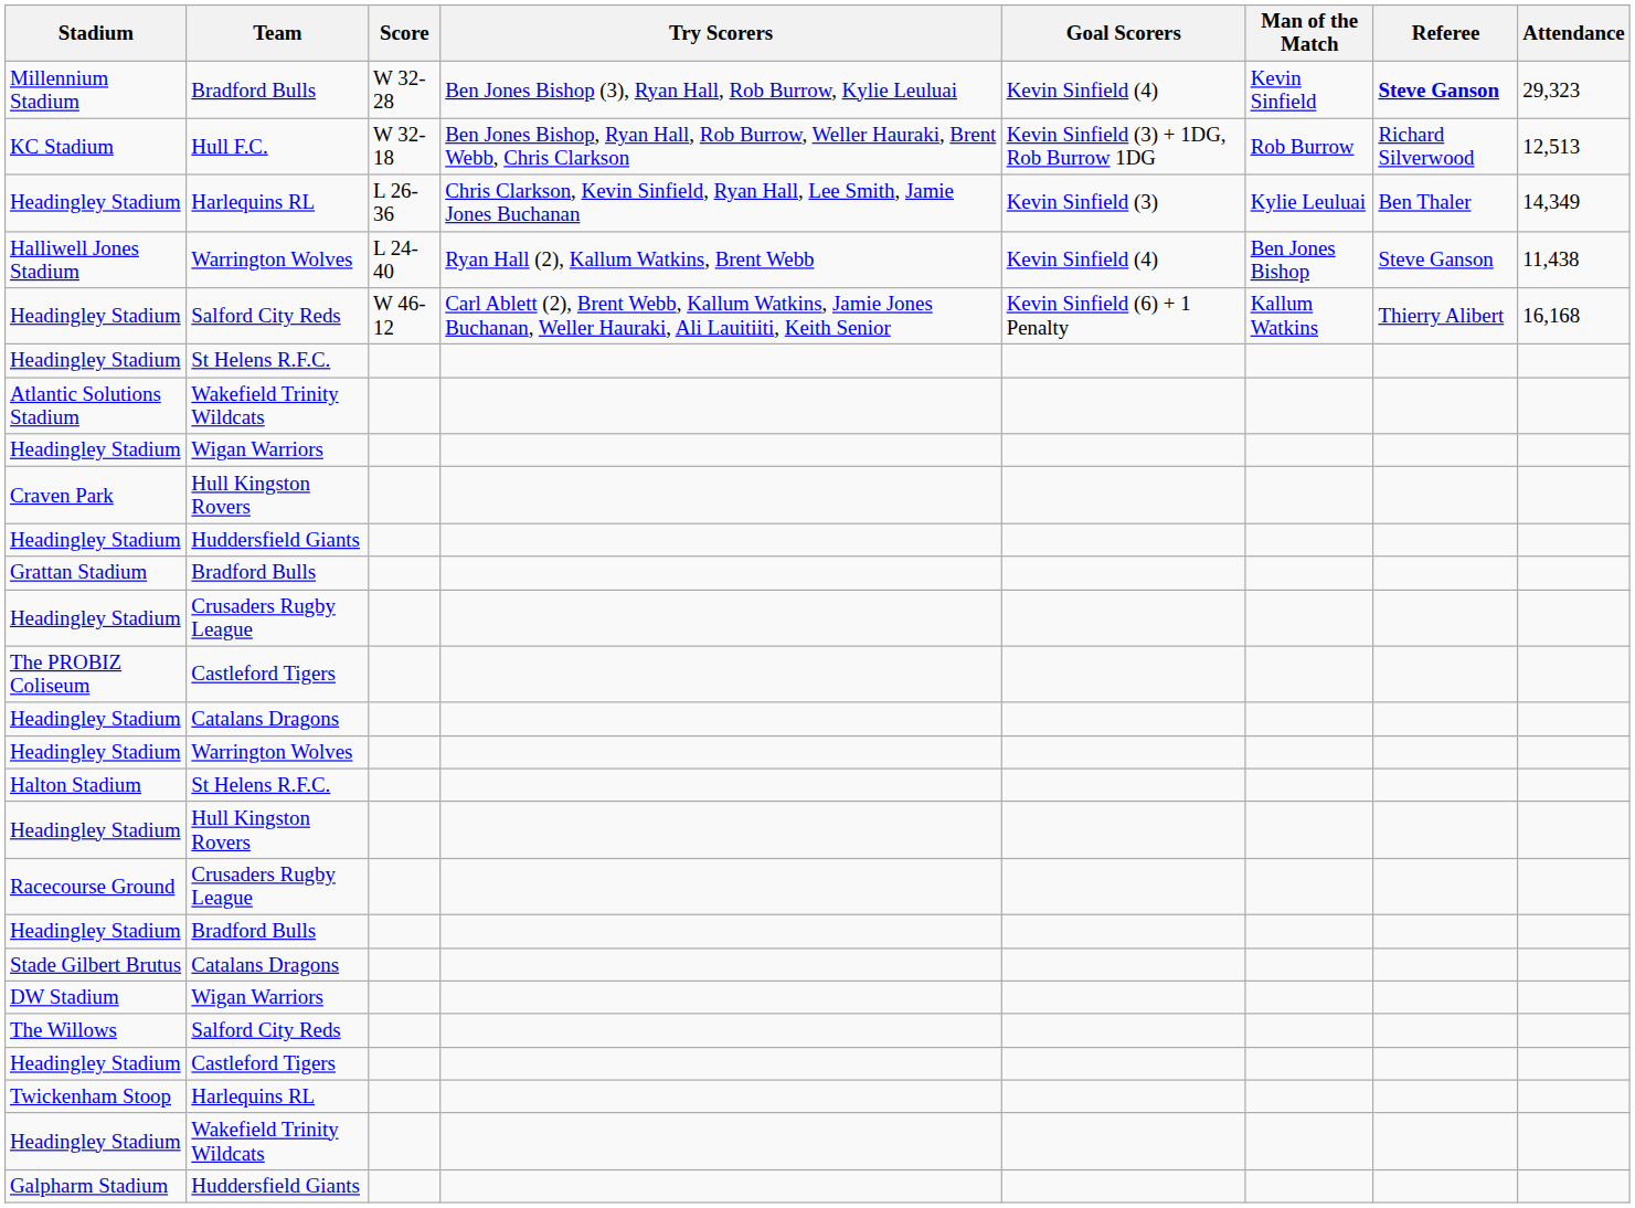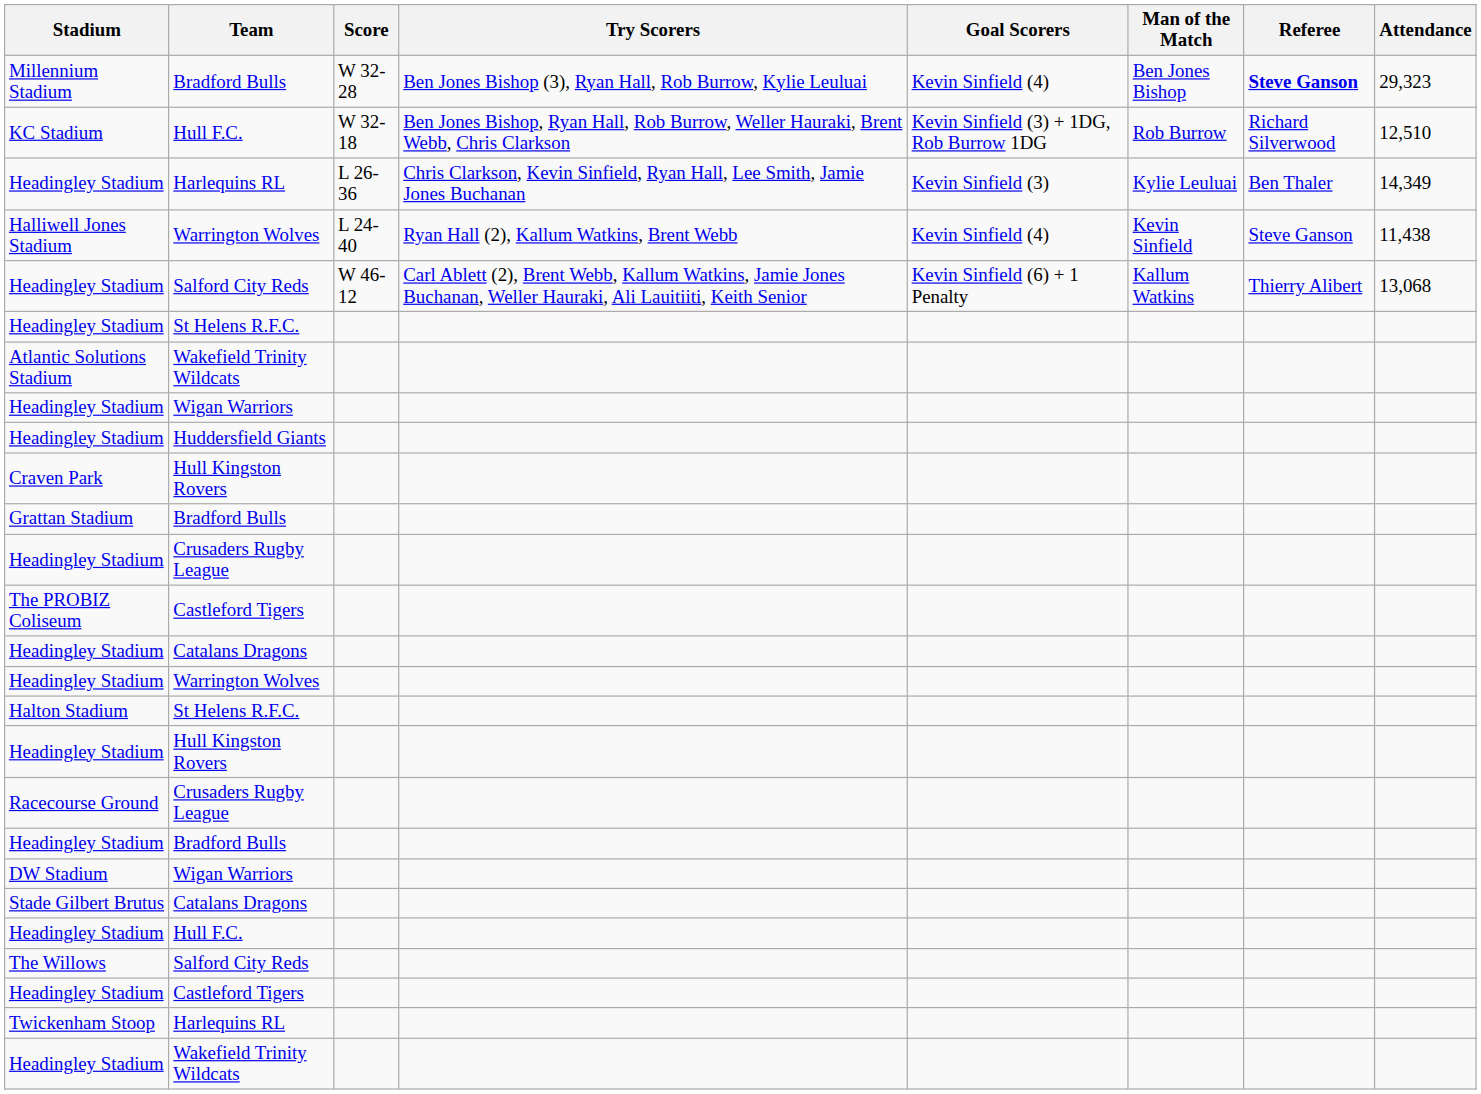 <table class="wikitable">
 <tr>
 <th>Stadium</th>
 <th>Team</th>
 <th>Score</th>
 <th>Try Scorers</th>
 <th>Goal Scorers</th>
 <th>Man of the Match</th>
 <th>Referee</th>
 <th>Attendance</th>
 </tr>
 <tr>
 <td><a href='#'>Millennium Stadium</a></td>
 <td><a href='#'>Bradford Bulls</a></td>
 <td>W 32-28</td>
 <td><a href='#'>Ben Jones Bishop</a> (3), <a href='#'>Ryan Hall</a>, <a href='#'>Rob Burrow</a>, <a href='#'>Kylie Leuluai</a></td>
 <td><a href='#'>Kevin Sinfield</a> (4)</td>
-<td><a href='#'>Kevin Sinfield</a></td>
+<td><a href='#'>Ben Jones Bishop</a></td>
 <td><strong><a href='#'>Steve Ganson</a></strong></td>
 <td>29,323</td>
 </tr>
 <tr>
 <td><a href='#'>KC Stadium</a></td>
 <td><a href='#'>Hull F.C.</a></td>
 <td>W 32-18</td>
 <td><a href='#'>Ben Jones Bishop</a>, <a href='#'>Ryan Hall</a>, <a href='#'>Rob Burrow</a>, <a href='#'>Weller Hauraki</a>, <a href='#'>Brent Webb</a>, <a href='#'>Chris Clarkson</a></td>
 <td><a href='#'>Kevin Sinfield</a> (3) + 1DG, <a href='#'>Rob Burrow</a> 1DG</td>
 <td><a href='#'>Rob Burrow</a></td>
 <td><a href='#'>Richard Silverwood</a></td>
-<td>12,513</td>
+<td>12,510</td>
 </tr>
 <tr>
 <td><a href='#'>Headingley Stadium</a></td>
 <td><a href='#'>Harlequins RL</a></td>
 <td>L 26-36</td>
 <td><a href='#'>Chris Clarkson</a>, <a href='#'>Kevin Sinfield</a>, <a href='#'>Ryan Hall</a>, <a href='#'>Lee Smith</a>, <a href='#'>Jamie Jones Buchanan</a></td>
 <td><a href='#'>Kevin Sinfield</a> (3)</td>
 <td><a href='#'>Kylie Leuluai</a></td>
 <td><a href='#'>Ben Thaler</a></td>
 <td>14,349</td>
 </tr>
 <tr>
 <td><a href='#'>Halliwell Jones Stadium</a></td>
 <td><a href='#'>Warrington Wolves</a></td>
 <td>L 24-40</td>
 <td><a href='#'>Ryan Hall</a> (2), <a href='#'>Kallum Watkins</a>, <a href='#'>Brent Webb</a></td>
 <td><a href='#'>Kevin Sinfield</a> (4)</td>
-<td><a href='#'>Ben Jones Bishop</a></td>
+<td><a href='#'>Kevin Sinfield</a></td>
 <td><a href='#'>Steve Ganson</a></td>
 <td>11,438</td>
 </tr>
 <tr>
 <td><a href='#'>Headingley Stadium</a></td>
 <td><a href='#'>Salford City Reds</a></td>
 <td>W 46-12</td>
 <td><a href='#'>Carl Ablett</a> (2), <a href='#'>Brent Webb</a>, <a href='#'>Kallum Watkins</a>, <a href='#'>Jamie Jones Buchanan</a>, <a href='#'>Weller Hauraki</a>, <a href='#'>Ali Lauitiiti</a>, <a href='#'>Keith Senior</a></td>
 <td><a href='#'>Kevin Sinfield</a> (6) + 1 Penalty</td>
 <td><a href='#'>Kallum Watkins</a></td>
 <td><a href='#'>Thierry Alibert</a></td>
-<td>16,168</td>
+<td>13,068</td>
 </tr>
 <tr>
 <td><a href='#'>Headingley Stadium</a></td>
 <td><a href='#'>St Helens R.F.C.</a></td>
 <td></td>
 <td></td>
 <td></td>
 <td></td>
 <td></td>
 <td></td>
 </tr>
 <tr>
 <td><a href='#'>Atlantic Solutions Stadium</a></td>
 <td><a href='#'>Wakefield Trinity Wildcats</a></td>
 <td></td>
 <td></td>
 <td></td>
 <td></td>
 <td></td>
 <td></td>
 </tr>
 <tr>
 <td><a href='#'>Headingley Stadium</a></td>
 <td><a href='#'>Wigan Warriors</a></td>
 <td></td>
 <td></td>
 <td></td>
 <td></td>
 <td></td>
 <td></td>
 </tr>
 <tr>
-<td><a href='#'>Craven Park</a></td>
-<td><a href='#'>Hull Kingston Rovers</a></td>
+<td><a href='#'>Headingley Stadium</a></td>
+<td><a href='#'>Huddersfield Giants</a></td>
 <td></td>
 <td></td>
 <td></td>
 <td></td>
 <td></td>
 <td></td>
 </tr>
 <tr>
-<td><a href='#'>Headingley Stadium</a></td>
-<td><a href='#'>Huddersfield Giants</a></td>
+<td><a href='#'>Craven Park</a></td>
+<td><a href='#'>Hull Kingston Rovers</a></td>
 <td></td>
 <td></td>
 <td></td>
 <td></td>
 <td></td>
 <td></td>
 </tr>
 <tr>
 <td><a href='#'>Grattan Stadium</a></td>
 <td><a href='#'>Bradford Bulls</a></td>
 <td></td>
 <td></td>
 <td></td>
 <td></td>
 <td></td>
 <td></td>
 </tr>
 <tr>
 <td><a href='#'>Headingley Stadium</a></td>
 <td><a href='#'>Crusaders Rugby League</a></td>
 <td></td>
 <td></td>
 <td></td>
 <td></td>
 <td></td>
 <td></td>
 </tr>
 <tr>
 <td><a href='#'>The PROBIZ Coliseum</a></td>
 <td><a href='#'>Castleford Tigers</a></td>
 <td></td>
 <td></td>
 <td></td>
 <td></td>
 <td></td>
 <td></td>
 </tr>
 <tr>
 <td><a href='#'>Headingley Stadium</a></td>
 <td><a href='#'>Catalans Dragons</a></td>
 <td></td>
 <td></td>
 <td></td>
 <td></td>
 <td></td>
 <td></td>
 </tr>
 <tr>
 <td><a href='#'>Headingley Stadium</a></td>
 <td><a href='#'>Warrington Wolves</a></td>
 <td></td>
 <td></td>
 <td></td>
 <td></td>
 <td></td>
 <td></td>
 </tr>
 <tr>
 <td><a href='#'>Halton Stadium</a></td>
 <td><a href='#'>St Helens R.F.C.</a></td>
 <td></td>
 <td></td>
 <td></td>
 <td></td>
 <td></td>
 <td></td>
 </tr>
 <tr>
 <td><a href='#'>Headingley Stadium</a></td>
 <td><a href='#'>Hull Kingston Rovers</a></td>
 <td></td>
 <td></td>
 <td></td>
 <td></td>
 <td></td>
 <td></td>
 </tr>
 <tr>
 <td><a href='#'>Racecourse Ground</a></td>
 <td><a href='#'>Crusaders Rugby League</a></td>
 <td></td>
 <td></td>
 <td></td>
 <td></td>
 <td></td>
 <td></td>
 </tr>
 <tr>
 <td><a href='#'>Headingley Stadium</a></td>
 <td><a href='#'>Bradford Bulls</a></td>
 <td></td>
 <td></td>
 <td></td>
 <td></td>
 <td></td>
 <td></td>
 </tr>
 <tr>
+<td><a href='#'>DW Stadium</a></td>
+<td><a href='#'>Wigan Warriors</a></td>
+<td></td>
+<td></td>
+<td></td>
+<td></td>
+<td></td>
+<td></td>
+</tr>
+<tr>
 <td><a href='#'>Stade Gilbert Brutus</a></td>
 <td><a href='#'>Catalans Dragons</a></td>
 <td></td>
 <td></td>
 <td></td>
 <td></td>
 <td></td>
 <td></td>
 </tr>
 <tr>
-<td><a href='#'>DW Stadium</a></td>
-<td><a href='#'>Wigan Warriors</a></td>
+<td><a href='#'>Headingley Stadium</a></td>
+<td><a href='#'>Hull F.C.</a></td>
 <td></td>
 <td></td>
 <td></td>
 <td></td>
 <td></td>
 <td></td>
 </tr>
 <tr>
 <td><a href='#'>The Willows</a></td>
 <td><a href='#'>Salford City Reds</a></td>
 <td></td>
 <td></td>
 <td></td>
 <td></td>
 <td></td>
 <td></td>
 </tr>
 <tr>
 <td><a href='#'>Headingley Stadium</a></td>
 <td><a href='#'>Castleford Tigers</a></td>
 <td></td>
 <td></td>
 <td></td>
 <td></td>
 <td></td>
 <td></td>
 </tr>
 <tr>
 <td><a href='#'>Twickenham Stoop</a></td>
 <td><a href='#'>Harlequins RL</a></td>
 <td></td>
 <td></td>
 <td></td>
 <td></td>
 <td></td>
 <td></td>
 </tr>
 <tr>
 <td><a href='#'>Headingley Stadium</a></td>
 <td><a href='#'>Wakefield Trinity Wildcats</a></td>
 <td></td>
 <td></td>
 <td></td>
 <td></td>
 <td></td>
 <td></td>
 </tr>
-<tr>
-<td><a href='#'>Galpharm Stadium</a></td>
-<td><a href='#'>Huddersfield Giants</a></td>
-<td></td>
-<td></td>
-<td></td>
-<td></td>
-<td></td>
-<td></td>
-</tr>
 </table>
